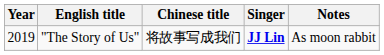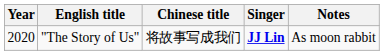 <table class="wikitable sortable">
 <tr>
 <th>Year</th>
 <th>English title</th>
 <th>Chinese title</th>
 <th>Singer</th>
 <th class="unsortable">Notes</th>
 </tr>
 <tr>
-<td>2019</td>
+<td>2020</td>
 <td>"The Story of Us"</td>
 <td>将故事写成我们</td>
 <td><strong><a href='#'>JJ Lin</a></strong></td>
 <td>As moon rabbit</td>
 </tr>
 </table>
